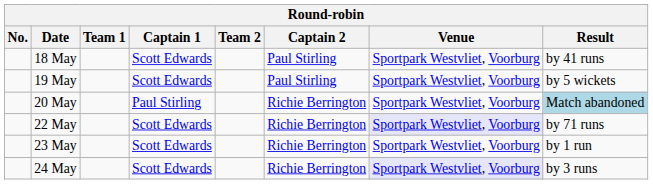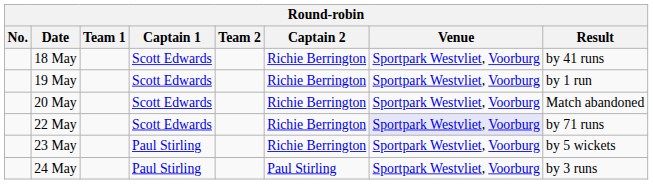 <table class="wikitable">
 <tr>
 <th colspan="9">Round-robin</th>
 </tr>
 <tr>
 <th>No.</th>
 <th>Date</th>
 <th>Team 1</th>
 <th>Captain 1</th>
 <th>Team 2</th>
 <th>Captain 2</th>
 <th>Venue</th>
 <th>Result</th>
 </tr>
 <tr>
 <td></td>
 <td>18 May</td>
 <td></td>
 <td><a href='#'>Scott Edwards</a></td>
 <td></td>
-<td><a href='#'>Paul Stirling</a></td>
+<td><a href='#'>Richie Berrington</a></td>
 <td><a href='#'>Sportpark Westvliet</a>, <a href='#'>Voorburg</a></td>
 <td> by 41 runs</td>
 </tr>
 <tr>
 <td></td>
 <td>19 May</td>
 <td></td>
 <td><a href='#'>Scott Edwards</a></td>
 <td></td>
-<td><a href='#'>Paul Stirling</a></td>
+<td><a href='#'>Richie Berrington</a></td>
 <td><a href='#'>Sportpark Westvliet</a>, <a href='#'>Voorburg</a></td>
-<td> by 5 wickets</td>
+<td> by 1 run</td>
 </tr>
 <tr>
 <td></td>
 <td>20 May</td>
 <td></td>
-<td><a href='#'>Paul Stirling</a></td>
+<td><a href='#'>Scott Edwards</a></td>
 <td></td>
 <td><a href='#'>Richie Berrington</a></td>
 <td><a href='#'>Sportpark Westvliet</a>, <a href='#'>Voorburg</a></td>
-<td style="background: lightblue;">Match abandoned</td>
+<td>Match abandoned</td>
 </tr>
 <tr>
 <td></td>
 <td>22 May</td>
 <td></td>
 <td><a href='#'>Scott Edwards</a></td>
 <td></td>
 <td><a href='#'>Richie Berrington</a></td>
 <td style="background: lavender;"><a href='#'>Sportpark Westvliet</a>, <a href='#'>Voorburg</a></td>
 <td> by 71 runs</td>
 </tr>
 <tr>
 <td></td>
 <td>23 May</td>
 <td></td>
-<td><a href='#'>Scott Edwards</a></td>
+<td><a href='#'>Paul Stirling</a></td>
 <td></td>
 <td><a href='#'>Richie Berrington</a></td>
 <td><a href='#'>Sportpark Westvliet</a>, <a href='#'>Voorburg</a></td>
-<td> by 1 run</td>
+<td> by 5 wickets</td>
 </tr>
 <tr>
 <td></td>
 <td>24 May</td>
 <td></td>
-<td><a href='#'>Scott Edwards</a></td>
+<td><a href='#'>Paul Stirling</a></td>
 <td></td>
-<td><a href='#'>Richie Berrington</a></td>
-<td style="background: lavender;"><a href='#'>Sportpark Westvliet</a>, <a href='#'>Voorburg</a></td>
+<td><a href='#'>Paul Stirling</a></td>
+<td><a href='#'>Sportpark Westvliet</a>, <a href='#'>Voorburg</a></td>
 <td> by 3 runs</td>
 </tr>
 </table>
